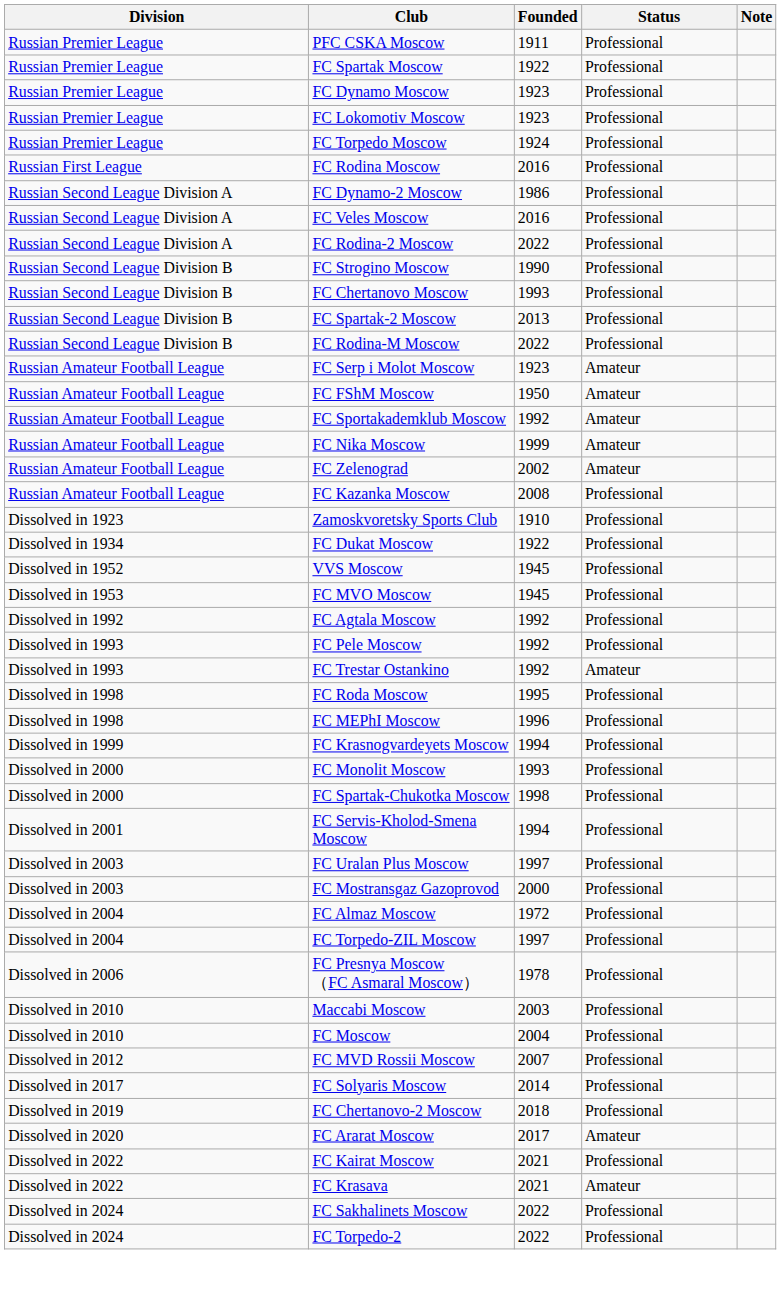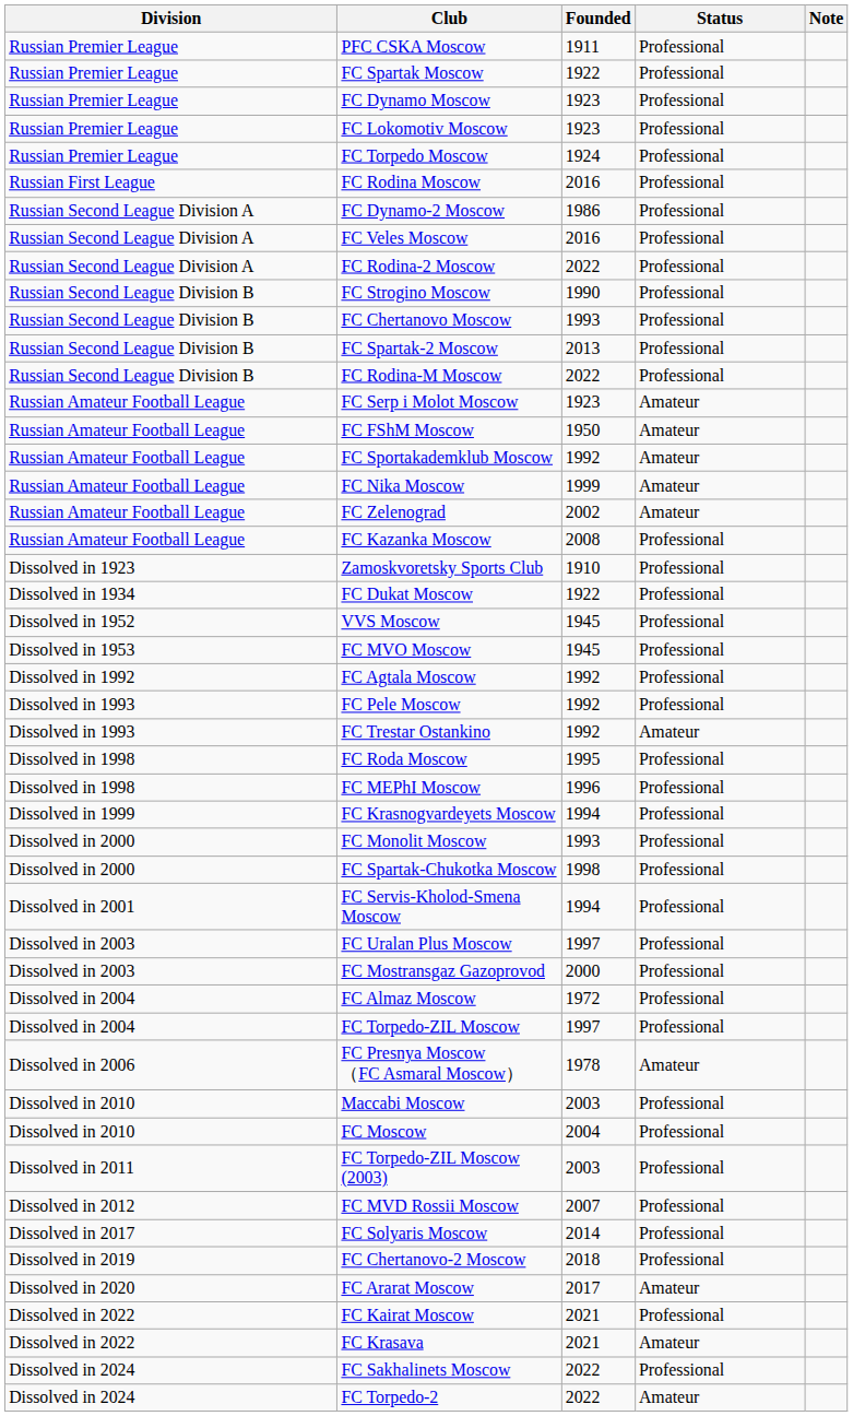 <table class="wikitable">
 <tr style="background:#efefef;">
 <th scope="col" width="300">Division</th>
 <th scope="col" width="200">Club</th>
 <th scope="col" width="50">Founded</th>
 <th scope="col" width="150">Status</th>
 <th>Note</th>
 </tr>
 <tr>
 <td><a href='#'>Russian Premier League</a></td>
 <td><a href='#'>PFC CSKA Moscow</a></td>
 <td>1911</td>
 <td>Professional</td>
 <td></td>
 </tr>
 <tr>
 <td><a href='#'>Russian Premier League</a></td>
 <td><a href='#'>FC Spartak Moscow</a></td>
 <td>1922</td>
 <td>Professional</td>
 <td></td>
 </tr>
 <tr>
 <td><a href='#'>Russian Premier League</a></td>
 <td><a href='#'>FC Dynamo Moscow</a></td>
 <td>1923</td>
 <td>Professional</td>
 <td></td>
 </tr>
 <tr>
 <td><a href='#'>Russian Premier League</a></td>
 <td><a href='#'>FC Lokomotiv Moscow</a></td>
 <td>1923</td>
 <td>Professional</td>
 <td></td>
 </tr>
 <tr>
 <td><a href='#'>Russian Premier League</a></td>
 <td><a href='#'>FC Torpedo Moscow</a></td>
 <td>1924</td>
 <td>Professional</td>
 <td></td>
 </tr>
 <tr>
 <td><a href='#'>Russian First League</a></td>
 <td><a href='#'>FC Rodina Moscow</a></td>
 <td>2016</td>
 <td>Professional</td>
 <td></td>
 </tr>
 <tr>
 <td><a href='#'>Russian Second League</a> Division A</td>
 <td><a href='#'>FC Dynamo-2 Moscow</a></td>
 <td>1986</td>
 <td>Professional</td>
 <td></td>
 </tr>
 <tr>
 <td><a href='#'>Russian Second League</a> Division A</td>
 <td><a href='#'>FC Veles Moscow</a></td>
 <td>2016</td>
 <td>Professional</td>
 <td></td>
 </tr>
 <tr>
 <td><a href='#'>Russian Second League</a> Division A</td>
 <td><a href='#'>FC Rodina-2 Moscow</a></td>
 <td>2022</td>
 <td>Professional</td>
 <td></td>
 </tr>
 <tr>
 <td><a href='#'>Russian Second League</a> Division B</td>
 <td><a href='#'>FC Strogino Moscow</a></td>
 <td>1990</td>
 <td>Professional</td>
 <td></td>
 </tr>
 <tr>
 <td><a href='#'>Russian Second League</a> Division B</td>
 <td><a href='#'>FC Chertanovo Moscow</a></td>
 <td>1993</td>
 <td>Professional</td>
 <td></td>
 </tr>
 <tr>
 <td><a href='#'>Russian Second League</a> Division B</td>
 <td><a href='#'>FC Spartak-2 Moscow</a></td>
 <td>2013</td>
 <td>Professional</td>
 <td></td>
 </tr>
 <tr>
 <td><a href='#'>Russian Second League</a> Division B</td>
 <td><a href='#'>FC Rodina-M Moscow</a></td>
 <td>2022</td>
 <td>Professional</td>
 <td></td>
 </tr>
 <tr>
 <td><a href='#'>Russian Amateur Football League</a></td>
 <td><a href='#'>FC Serp i Molot Moscow</a></td>
 <td>1923</td>
 <td>Amateur</td>
 <td></td>
 </tr>
 <tr>
 <td><a href='#'>Russian Amateur Football League</a></td>
 <td><a href='#'>FC FShM Moscow</a></td>
 <td>1950</td>
 <td>Amateur</td>
 <td></td>
 </tr>
 <tr>
 <td><a href='#'>Russian Amateur Football League</a></td>
 <td><a href='#'>FC Sportakademklub Moscow</a></td>
 <td>1992</td>
 <td>Amateur</td>
 <td></td>
 </tr>
 <tr>
 <td><a href='#'>Russian Amateur Football League</a></td>
 <td><a href='#'>FC Nika Moscow</a></td>
 <td>1999</td>
 <td>Amateur</td>
 <td></td>
 </tr>
 <tr>
 <td><a href='#'>Russian Amateur Football League</a></td>
 <td><a href='#'>FC Zelenograd</a></td>
 <td>2002</td>
 <td>Amateur</td>
 <td></td>
 </tr>
 <tr>
 <td><a href='#'>Russian Amateur Football League</a></td>
 <td><a href='#'>FC Kazanka Moscow</a></td>
 <td>2008</td>
 <td>Professional</td>
 <td></td>
 </tr>
 <tr>
 <td>Dissolved in 1923</td>
 <td><a href='#'>Zamoskvoretsky Sports Club</a></td>
 <td>1910</td>
 <td>Professional</td>
 <td></td>
 </tr>
 <tr>
 <td>Dissolved in 1934</td>
 <td><a href='#'>FC Dukat Moscow</a></td>
 <td>1922</td>
 <td>Professional</td>
 <td></td>
 </tr>
 <tr>
 <td>Dissolved in 1952</td>
 <td><a href='#'>VVS Moscow</a></td>
 <td>1945</td>
 <td>Professional</td>
 <td></td>
 </tr>
 <tr>
 <td>Dissolved in 1953</td>
 <td><a href='#'>FC MVO Moscow</a></td>
 <td>1945</td>
 <td>Professional</td>
 <td></td>
 </tr>
 <tr>
 <td>Dissolved in 1992</td>
 <td><a href='#'>FC Agtala Moscow</a></td>
 <td>1992</td>
 <td>Professional</td>
 <td></td>
 </tr>
 <tr>
 <td>Dissolved in 1993</td>
 <td><a href='#'>FC Pele Moscow</a></td>
 <td>1992</td>
 <td>Professional</td>
 <td></td>
 </tr>
 <tr>
 <td>Dissolved in 1993</td>
 <td><a href='#'>FC Trestar Ostankino</a></td>
 <td>1992</td>
 <td>Amateur</td>
 <td></td>
 </tr>
 <tr>
 <td>Dissolved in 1998</td>
 <td><a href='#'>FC Roda Moscow</a></td>
 <td>1995</td>
 <td>Professional</td>
 <td></td>
 </tr>
 <tr>
 <td>Dissolved in 1998</td>
 <td><a href='#'>FC MEPhI Moscow</a></td>
 <td>1996</td>
 <td>Professional</td>
 <td></td>
 </tr>
 <tr>
 <td>Dissolved in 1999</td>
 <td><a href='#'>FC Krasnogvardeyets Moscow</a></td>
 <td>1994</td>
 <td>Professional</td>
 <td></td>
 </tr>
 <tr>
 <td>Dissolved in 2000</td>
 <td><a href='#'>FC Monolit Moscow</a></td>
 <td>1993</td>
 <td>Professional</td>
 <td></td>
 </tr>
 <tr>
 <td>Dissolved in 2000</td>
 <td><a href='#'>FC Spartak-Chukotka Moscow</a></td>
 <td>1998</td>
 <td>Professional</td>
 <td></td>
 </tr>
 <tr>
 <td>Dissolved in 2001</td>
 <td><a href='#'>FC Servis-Kholod-Smena Moscow</a></td>
 <td>1994</td>
 <td>Professional</td>
 <td></td>
 </tr>
 <tr>
 <td>Dissolved in 2003</td>
 <td><a href='#'>FC Uralan Plus Moscow</a></td>
 <td>1997</td>
 <td>Professional</td>
 <td></td>
 </tr>
 <tr>
 <td>Dissolved in 2003</td>
 <td><a href='#'>FC Mostransgaz Gazoprovod</a></td>
 <td>2000</td>
 <td>Professional</td>
 <td></td>
 </tr>
 <tr>
 <td>Dissolved in 2004</td>
 <td><a href='#'>FC Almaz Moscow</a></td>
 <td>1972</td>
 <td>Professional</td>
 <td></td>
 </tr>
 <tr>
 <td>Dissolved in 2004</td>
 <td><a href='#'>FC Torpedo-ZIL Moscow</a></td>
 <td>1997</td>
 <td>Professional</td>
 <td></td>
 </tr>
 <tr>
 <td>Dissolved in 2006</td>
 <td><a href='#'>FC Presnya Moscow</a><br>（<a href='#'>FC Asmaral Moscow</a>）</td>
 <td>1978</td>
-<td>Professional</td>
+<td>Amateur</td>
 <td></td>
 </tr>
 <tr>
 <td>Dissolved in 2010</td>
 <td><a href='#'>Maccabi Moscow</a></td>
 <td>2003</td>
 <td>Professional</td>
 <td></td>
 </tr>
 <tr>
 <td>Dissolved in 2010</td>
 <td><a href='#'>FC Moscow</a></td>
 <td>2004</td>
+<td>Professional</td>
+<td></td>
+</tr>
+<tr>
+<td>Dissolved in 2011</td>
+<td><a href='#'>FC Torpedo-ZIL Moscow (2003)</a></td>
+<td>2003</td>
 <td>Professional</td>
 <td></td>
 </tr>
 <tr>
 <td>Dissolved in 2012</td>
 <td><a href='#'>FC MVD Rossii Moscow</a></td>
 <td>2007</td>
 <td>Professional</td>
 <td></td>
 </tr>
 <tr>
 <td>Dissolved in 2017</td>
 <td><a href='#'>FC Solyaris Moscow</a></td>
 <td>2014</td>
 <td>Professional</td>
 <td></td>
 </tr>
 <tr>
 <td>Dissolved in 2019</td>
 <td><a href='#'>FC Chertanovo-2 Moscow</a></td>
 <td>2018</td>
 <td>Professional</td>
 <td></td>
 </tr>
 <tr>
 <td>Dissolved in 2020</td>
 <td><a href='#'>FC Ararat Moscow</a></td>
 <td>2017</td>
 <td>Amateur</td>
 <td></td>
 </tr>
 <tr>
 <td>Dissolved in 2022</td>
 <td><a href='#'>FC Kairat Moscow</a></td>
 <td>2021</td>
 <td>Professional</td>
 <td></td>
 </tr>
 <tr>
 <td>Dissolved in 2022</td>
 <td><a href='#'>FC Krasava</a></td>
 <td>2021</td>
 <td>Amateur</td>
 <td></td>
 </tr>
 <tr>
 <td>Dissolved in 2024</td>
 <td><a href='#'>FC Sakhalinets Moscow</a></td>
 <td>2022</td>
 <td>Professional</td>
 <td></td>
 </tr>
 <tr>
 <td>Dissolved in 2024</td>
 <td><a href='#'>FC Torpedo-2</a></td>
 <td>2022</td>
-<td>Professional</td>
+<td>Amateur</td>
 <td></td>
 </tr>
 </table>
